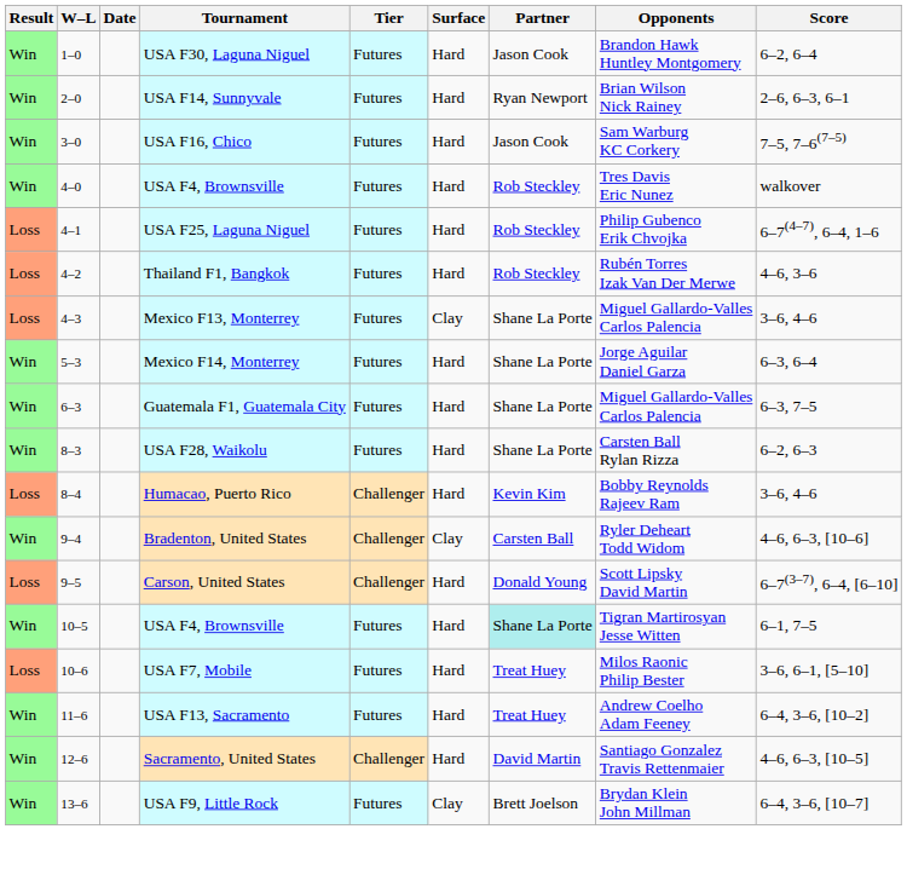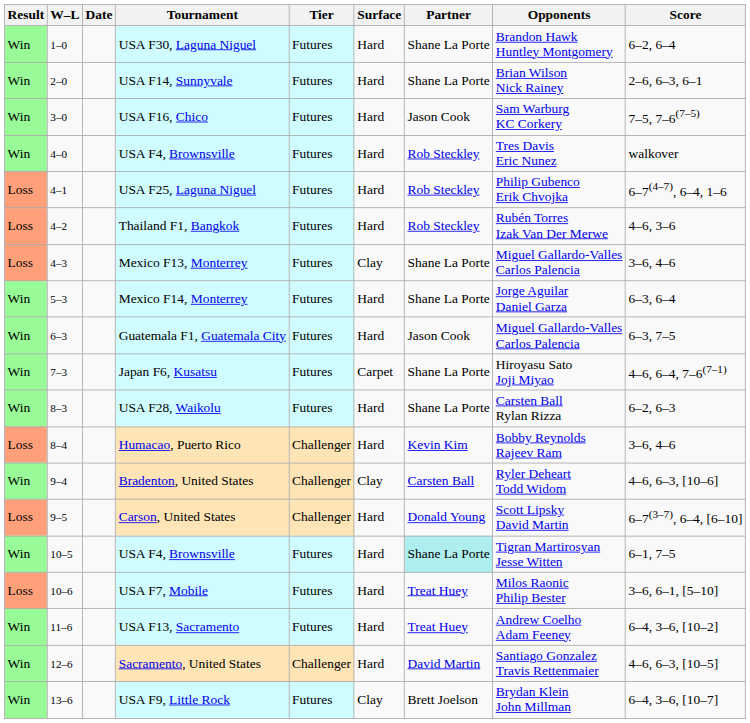 <table class="sortable wikitable">
 <tr>
 <th>Result</th>
 <th class="unsortable">W–L</th>
 <th>Date</th>
 <th>Tournament</th>
 <th>Tier</th>
 <th>Surface</th>
 <th>Partner</th>
 <th>Opponents</th>
 <th class="unsortable">Score</th>
 </tr>
 <tr>
 <td bgcolor=98FB98>Win</td>
 <td><small>1–0</small></td>
 <td></td>
 <td style="background:#cffcff;">USA F30, <a href='#'>Laguna Niguel</a></td>
 <td style="background:#cffcff;">Futures</td>
 <td>Hard</td>
-<td> Jason Cook</td>
+<td> Shane La Porte</td>
 <td> <a href='#'>Brandon Hawk</a> <br>  <a href='#'>Huntley Montgomery</a></td>
 <td>6–2, 6–4</td>
 </tr>
 <tr>
 <td bgcolor=98FB98>Win</td>
 <td><small>2–0</small></td>
 <td></td>
 <td style="background:#cffcff;">USA F14, <a href='#'>Sunnyvale</a></td>
 <td style="background:#cffcff;">Futures</td>
 <td>Hard</td>
-<td> Ryan Newport</td>
+<td> Shane La Porte</td>
 <td> <a href='#'>Brian Wilson</a> <br>  <a href='#'>Nick Rainey</a></td>
 <td>2–6, 6–3, 6–1</td>
 </tr>
 <tr>
 <td bgcolor=98FB98>Win</td>
 <td><small>3–0</small></td>
 <td></td>
 <td style="background:#cffcff;">USA F16, <a href='#'>Chico</a></td>
 <td style="background:#cffcff;">Futures</td>
 <td>Hard</td>
 <td> Jason Cook</td>
 <td> <a href='#'>Sam Warburg</a> <br>  <a href='#'>KC Corkery</a></td>
 <td>7–5, 7–6<sup>(7–5)</sup></td>
 </tr>
 <tr>
 <td bgcolor=98FB98>Win</td>
 <td><small>4–0</small></td>
 <td></td>
 <td style="background:#cffcff;">USA F4, <a href='#'>Brownsville</a></td>
 <td style="background:#cffcff;">Futures</td>
 <td>Hard</td>
 <td> <a href='#'>Rob Steckley</a></td>
 <td> <a href='#'>Tres Davis</a> <br>  <a href='#'>Eric Nunez</a></td>
 <td>walkover</td>
 </tr>
 <tr>
 <td bgcolor=FFA07A>Loss</td>
 <td><small>4–1</small></td>
 <td></td>
 <td style="background:#cffcff;">USA F25, <a href='#'>Laguna Niguel</a></td>
 <td style="background:#cffcff;">Futures</td>
 <td>Hard</td>
 <td> <a href='#'>Rob Steckley</a></td>
 <td> <a href='#'>Philip Gubenco</a> <br>  <a href='#'>Erik Chvojka</a></td>
 <td>6–7<sup>(4–7)</sup>, 6–4, 1–6</td>
 </tr>
 <tr>
 <td bgcolor=FFA07A>Loss</td>
 <td><small>4–2</small></td>
 <td></td>
 <td style="background:#cffcff;">Thailand F1, <a href='#'>Bangkok</a></td>
 <td style="background:#cffcff;">Futures</td>
 <td>Hard</td>
 <td> <a href='#'>Rob Steckley</a></td>
 <td> <a href='#'>Rubén Torres</a> <br>  <a href='#'>Izak Van Der Merwe</a></td>
 <td>4–6, 3–6</td>
 </tr>
 <tr>
 <td bgcolor=FFA07A>Loss</td>
 <td><small>4–3</small></td>
 <td></td>
 <td style="background:#cffcff;">Mexico F13, <a href='#'>Monterrey</a></td>
 <td style="background:#cffcff;">Futures</td>
 <td>Clay</td>
 <td> Shane La Porte</td>
 <td> <a href='#'>Miguel Gallardo-Valles</a> <br>  <a href='#'>Carlos Palencia</a></td>
 <td>3–6, 4–6</td>
 </tr>
 <tr>
 <td bgcolor=98FB98>Win</td>
 <td><small>5–3</small></td>
 <td></td>
 <td style="background:#cffcff;">Mexico F14, <a href='#'>Monterrey</a></td>
 <td style="background:#cffcff;">Futures</td>
 <td>Hard</td>
 <td> Shane La Porte</td>
 <td> <a href='#'>Jorge Aguilar</a> <br>  <a href='#'>Daniel Garza</a></td>
 <td>6–3, 6–4</td>
 </tr>
 <tr>
 <td bgcolor=98FB98>Win</td>
 <td><small>6–3</small></td>
 <td></td>
 <td style="background:#cffcff;">Guatemala F1, <a href='#'>Guatemala City</a></td>
 <td style="background:#cffcff;">Futures</td>
 <td>Hard</td>
-<td> Shane La Porte</td>
+<td> Jason Cook</td>
 <td> <a href='#'>Miguel Gallardo-Valles</a> <br>  <a href='#'>Carlos Palencia</a></td>
 <td>6–3, 7–5</td>
+</tr>
+<tr>
+<td bgcolor=98FB98>Win</td>
+<td><small>7–3</small></td>
+<td></td>
+<td style="background:#cffcff;">Japan F6, <a href='#'>Kusatsu</a></td>
+<td style="background:#cffcff;">Futures</td>
+<td>Carpet</td>
+<td> Shane La Porte</td>
+<td> Hiroyasu Sato <br>  <a href='#'>Joji Miyao</a></td>
+<td>4–6, 6–4, 7–6<sup>(7–1)</sup></td>
 </tr>
 <tr>
 <td bgcolor=98FB98>Win</td>
 <td><small>8–3</small></td>
 <td></td>
 <td style="background:#cffcff;">USA F28, <a href='#'>Waikolu</a></td>
 <td style="background:#cffcff;">Futures</td>
 <td>Hard</td>
 <td> Shane La Porte</td>
 <td> <a href='#'>Carsten Ball</a> <br>  Rylan Rizza</td>
 <td>6–2, 6–3</td>
 </tr>
 <tr>
 <td bgcolor=FFA07A>Loss</td>
 <td><small>8–4</small></td>
 <td></td>
 <td style="background:moccasin;"><a href='#'>Humacao</a>, Puerto Rico</td>
 <td style="background:moccasin;">Challenger</td>
 <td>Hard</td>
 <td> <a href='#'>Kevin Kim</a></td>
 <td> <a href='#'>Bobby Reynolds</a> <br>  <a href='#'>Rajeev Ram</a></td>
 <td>3–6, 4–6</td>
 </tr>
 <tr>
 <td bgcolor=98FB98>Win</td>
 <td><small>9–4</small></td>
 <td></td>
 <td style="background:moccasin;"><a href='#'>Bradenton</a>, United States</td>
 <td style="background:moccasin;">Challenger</td>
 <td>Clay</td>
 <td> <a href='#'>Carsten Ball</a></td>
 <td> <a href='#'>Ryler Deheart</a> <br>  <a href='#'>Todd Widom</a></td>
 <td>4–6, 6–3, [10–6]</td>
 </tr>
 <tr>
 <td bgcolor=FFA07A>Loss</td>
 <td><small>9–5</small></td>
 <td></td>
 <td style="background:moccasin;"><a href='#'>Carson</a>, United States</td>
 <td style="background:moccasin;">Challenger</td>
 <td>Hard</td>
 <td> <a href='#'>Donald Young</a></td>
 <td> <a href='#'>Scott Lipsky</a> <br>  <a href='#'>David Martin</a></td>
 <td>6–7<sup>(3–7)</sup>, 6–4, [6–10]</td>
 </tr>
 <tr>
 <td bgcolor=98FB98>Win</td>
 <td><small>10–5</small></td>
 <td></td>
 <td style="background:#cffcff;">USA F4, <a href='#'>Brownsville</a></td>
 <td style="background:#cffcff;">Futures</td>
 <td>Hard</td>
 <td style="background: paleturquoise;"> Shane La Porte</td>
 <td> <a href='#'>Tigran Martirosyan</a> <br>  <a href='#'>Jesse Witten</a></td>
 <td>6–1, 7–5</td>
 </tr>
 <tr>
 <td bgcolor=FFA07A>Loss</td>
 <td><small>10–6</small></td>
 <td></td>
 <td style="background:#cffcff;">USA F7, <a href='#'>Mobile</a></td>
 <td style="background:#cffcff;">Futures</td>
 <td>Hard</td>
 <td> <a href='#'>Treat Huey</a></td>
 <td> <a href='#'>Milos Raonic</a> <br>  <a href='#'>Philip Bester</a></td>
 <td>3–6, 6–1, [5–10]</td>
 </tr>
 <tr>
 <td bgcolor=98FB98>Win</td>
 <td><small>11–6</small></td>
 <td></td>
 <td style="background:#cffcff;">USA F13, <a href='#'>Sacramento</a></td>
 <td style="background:#cffcff;">Futures</td>
 <td>Hard</td>
 <td> <a href='#'>Treat Huey</a></td>
 <td> <a href='#'>Andrew Coelho</a> <br>  <a href='#'>Adam Feeney</a></td>
 <td>6–4, 3–6, [10–2]</td>
 </tr>
 <tr>
 <td bgcolor=98FB98>Win</td>
 <td><small>12–6</small></td>
 <td></td>
 <td style="background:moccasin;"><a href='#'>Sacramento</a>, United States</td>
 <td style="background:moccasin;">Challenger</td>
 <td>Hard</td>
 <td> <a href='#'>David Martin</a></td>
 <td> <a href='#'>Santiago Gonzalez</a> <br>  <a href='#'>Travis Rettenmaier</a></td>
 <td>4–6, 6–3, [10–5]</td>
 </tr>
 <tr>
 <td bgcolor=98FB98>Win</td>
 <td><small>13–6</small></td>
 <td></td>
 <td style="background:#cffcff;">USA F9, <a href='#'>Little Rock</a></td>
 <td style="background:#cffcff;">Futures</td>
 <td>Clay</td>
 <td> Brett Joelson</td>
 <td> <a href='#'>Brydan Klein</a> <br>  <a href='#'>John Millman</a></td>
 <td>6–4, 3–6, [10–7]</td>
 </tr>
 </table>
